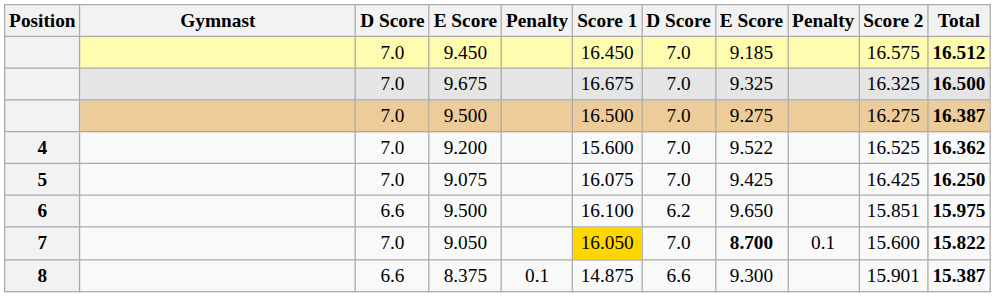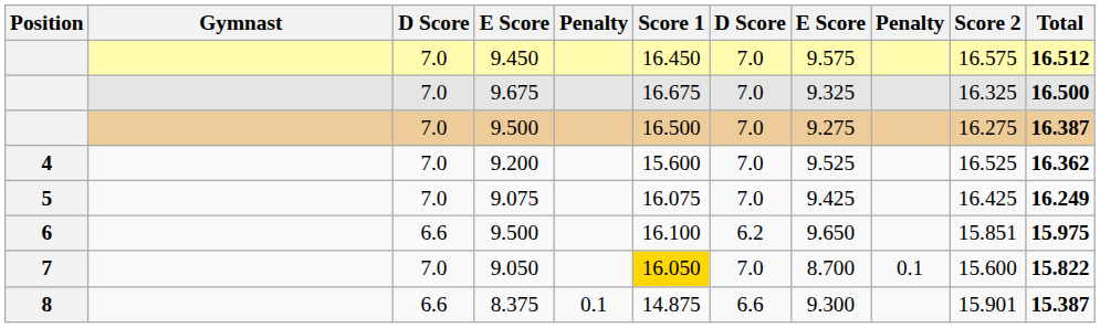 <table class="wikitable sortable" style="text-align:center; font-size:95%">
 <tr>
 <th scope=col>Position</th>
 <th scope=col width="210">Gymnast</th>
 <th scope=col>D Score</th>
 <th scope=col>E Score</th>
 <th scope=col>Penalty</th>
 <th scope=col>Score 1</th>
 <th scope=col>D Score</th>
 <th scope=col>E Score</th>
 <th scope=col>Penalty</th>
 <th scope=col>Score 2</th>
 <th scope=col>Total</th>
 </tr>
 <tr bgcolor=fffcaf>
 <th scope=row></th>
 <td align="left"></td>
 <td>7.0</td>
 <td>9.450</td>
 <td></td>
 <td>16.450</td>
 <td>7.0</td>
-<td>9.185</td>
+<td>9.575</td>
 <td></td>
 <td>16.575</td>
 <td><strong>16.512</strong></td>
 </tr>
 <tr bgcolor=e5e5e5>
 <th scope=row></th>
 <td align="left"></td>
 <td>7.0</td>
 <td>9.675</td>
 <td></td>
 <td>16.675</td>
 <td>7.0</td>
 <td>9.325</td>
 <td></td>
 <td>16.325</td>
 <td><strong>16.500</strong></td>
 </tr>
 <tr bgcolor=eecc99>
 <th scope=row></th>
 <td align="left"></td>
 <td>7.0</td>
 <td>9.500</td>
 <td></td>
 <td>16.500</td>
 <td>7.0</td>
 <td>9.275</td>
 <td></td>
 <td>16.275</td>
 <td><strong>16.387</strong></td>
 </tr>
 <tr>
 <th scope=row>4</th>
 <td align="left"></td>
 <td>7.0</td>
 <td>9.200</td>
 <td></td>
 <td>15.600</td>
 <td>7.0</td>
-<td>9.522</td>
+<td>9.525</td>
 <td></td>
 <td>16.525</td>
 <td><strong>16.362</strong></td>
 </tr>
 <tr>
 <th scope=row>5</th>
 <td align="left"></td>
 <td>7.0</td>
 <td>9.075</td>
 <td></td>
 <td>16.075</td>
 <td>7.0</td>
 <td>9.425</td>
 <td></td>
 <td>16.425</td>
-<td><strong>16.250</strong></td>
+<td><strong>16.249</strong></td>
 </tr>
 <tr>
 <th scope=row>6</th>
 <td align="left"></td>
 <td>6.6</td>
 <td>9.500</td>
 <td></td>
 <td>16.100</td>
 <td>6.2</td>
 <td>9.650</td>
 <td></td>
 <td>15.851</td>
 <td><strong>15.975</strong></td>
 </tr>
 <tr>
 <th scope=row>7</th>
 <td align="left"></td>
 <td>7.0</td>
 <td>9.050</td>
 <td></td>
 <td style="background: gold;">16.050</td>
 <td>7.0</td>
-<td><strong>8.700</strong></td>
+<td>8.700</td>
 <td>0.1</td>
 <td>15.600</td>
 <td><strong>15.822</strong></td>
 </tr>
 <tr>
 <th scope=row>8</th>
 <td align="left"></td>
 <td>6.6</td>
 <td>8.375</td>
 <td>0.1</td>
 <td>14.875</td>
 <td>6.6</td>
 <td>9.300</td>
 <td></td>
 <td>15.901</td>
 <td><strong>15.387</strong></td>
 </tr>
 </table>
